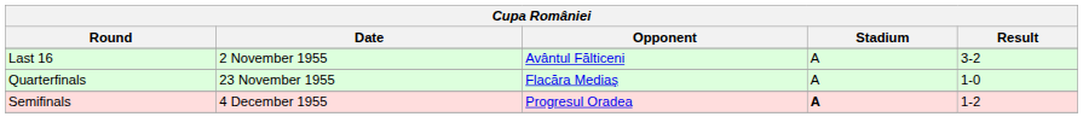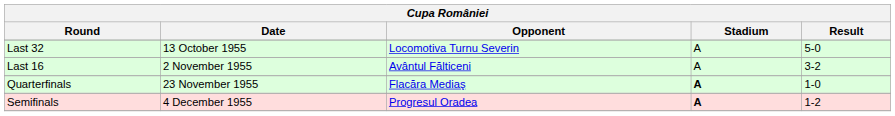 <table class="wikitable" style="width:80%;">
 <tr>
 <th colspan="5" style="text-align:center;"><em>Cupa României</em></th>
 </tr>
 <tr>
 <th>Round</th>
 <th>Date</th>
 <th>Opponent</th>
 <th>Stadium</th>
 <th>Result</th>
 </tr>
 <tr>
+</tr>
+<tr bgcolor="#ddffdd">
+<td>Last 32</td>
+<td>13 October 1955</td>
+<td><a href='#'>Locomotiva Turnu Severin</a></td>
+<td>A</td>
+<td>5-0</td>
 </tr>
 <tr>
 </tr>
 <tr bgcolor="#ddffdd">
 <td>Last 16</td>
 <td>2 November 1955</td>
 <td><a href='#'>Avântul Fălticeni</a></td>
 <td>A</td>
 <td>3-2</td>
 </tr>
 <tr>
 </tr>
 <tr bgcolor="#ddffdd">
 <td>Quarterfinals</td>
 <td>23 November 1955</td>
 <td><a href='#'>Flacăra Mediaş</a></td>
-<td>A</td>
+<td><strong>A</strong></td>
 <td>1-0</td>
 </tr>
 <tr>
 </tr>
 <tr bgcolor="#ffdddd">
 <td>Semifinals</td>
 <td>4 December 1955</td>
 <td><a href='#'>Progresul Oradea</a></td>
 <td><strong>A</strong></td>
 <td>1-2</td>
 </tr>
 <tr>
 </tr>
 </table>
